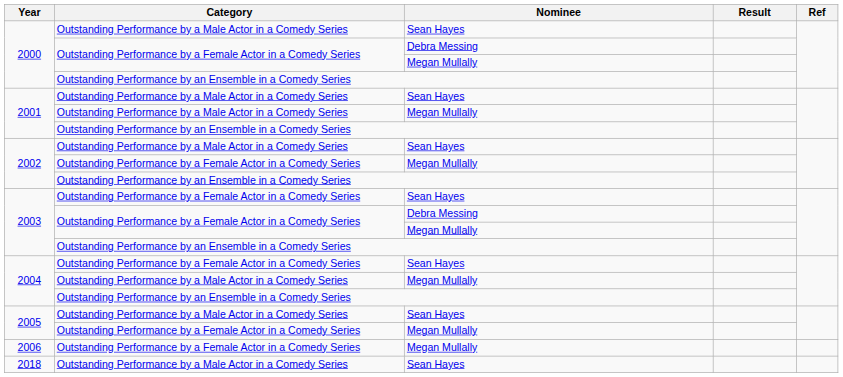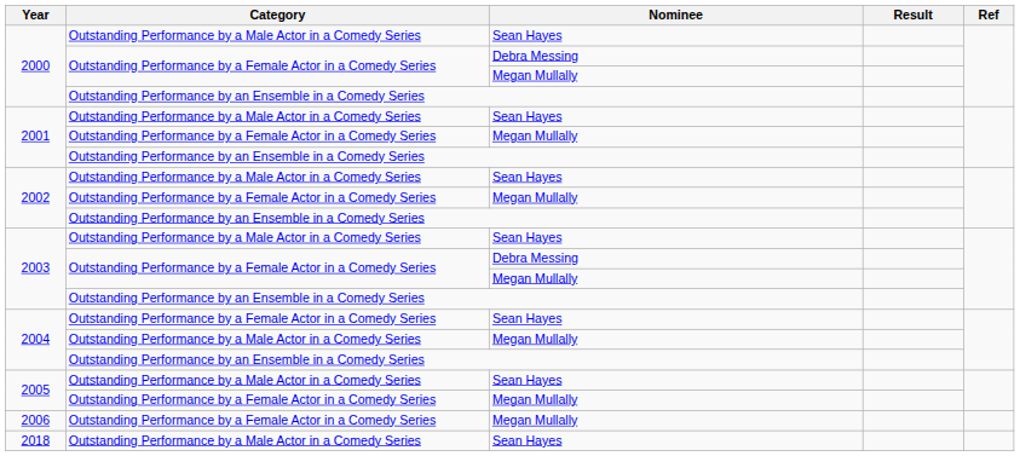 <table class="wikitable" style="width:100%;">
 <tr>
 <th style="width:6%;">Year</th>
 <th style="width:42%;">Category</th>
 <th style="width:37%;">Nominee</th>
 <th style="width:10%;">Result</th>
 <th style="width:5%;">Ref</th>
 </tr>
 <tr>
 <td rowspan="4" style="text-align:center;"><a href='#'>2000</a></td>
 <td><a href='#'>Outstanding Performance by a Male Actor in a Comedy Series</a></td>
 <td><a href='#'>Sean Hayes</a></td>
 <td></td>
 <td rowspan="4" style="text-align:center;"></td>
 </tr>
 <tr>
 <td rowspan="2"><a href='#'>Outstanding Performance by a Female Actor in a Comedy Series</a></td>
 <td><a href='#'>Debra Messing</a></td>
 <td></td>
 </tr>
 <tr>
 <td><a href='#'>Megan Mullally</a></td>
 <td></td>
 </tr>
 <tr>
 <td colspan="2"><a href='#'>Outstanding Performance by an Ensemble in a Comedy Series</a></td>
 <td></td>
 </tr>
 <tr>
 <td rowspan="3" style="text-align:center;"><a href='#'>2001</a></td>
 <td><a href='#'>Outstanding Performance by a Male Actor in a Comedy Series</a></td>
 <td><a href='#'>Sean Hayes</a></td>
 <td></td>
 <td rowspan="3" style="text-align:center;"></td>
 </tr>
 <tr>
-<td><a href='#'>Outstanding Performance by a Male Actor in a Comedy Series</a></td>
+<td><a href='#'>Outstanding Performance by a Female Actor in a Comedy Series</a></td>
 <td><a href='#'>Megan Mullally</a></td>
 <td></td>
 </tr>
 <tr>
 <td colspan="2"><a href='#'>Outstanding Performance by an Ensemble in a Comedy Series</a></td>
 <td></td>
 </tr>
 <tr>
 <td rowspan="3" style="text-align:center;"><a href='#'>2002</a></td>
 <td><a href='#'>Outstanding Performance by a Male Actor in a Comedy Series</a></td>
 <td><a href='#'>Sean Hayes</a></td>
 <td></td>
 <td rowspan="3" style="text-align:center;"></td>
 </tr>
 <tr>
 <td><a href='#'>Outstanding Performance by a Female Actor in a Comedy Series</a></td>
 <td><a href='#'>Megan Mullally</a></td>
 <td></td>
 </tr>
 <tr>
 <td colspan="2"><a href='#'>Outstanding Performance by an Ensemble in a Comedy Series</a></td>
 <td></td>
 </tr>
 <tr>
 <td rowspan="4" style="text-align:center;"><a href='#'>2003</a></td>
-<td><a href='#'>Outstanding Performance by a Female Actor in a Comedy Series</a></td>
+<td><a href='#'>Outstanding Performance by a Male Actor in a Comedy Series</a></td>
 <td><a href='#'>Sean Hayes</a></td>
 <td></td>
 <td rowspan="4" style="text-align:center;"></td>
 </tr>
 <tr>
 <td rowspan="2"><a href='#'>Outstanding Performance by a Female Actor in a Comedy Series</a></td>
 <td><a href='#'>Debra Messing</a></td>
 <td></td>
 </tr>
 <tr>
 <td><a href='#'>Megan Mullally</a></td>
 <td></td>
 </tr>
 <tr>
 <td colspan="2"><a href='#'>Outstanding Performance by an Ensemble in a Comedy Series</a></td>
 <td></td>
 </tr>
 <tr>
 <td rowspan="3" style="text-align:center;"><a href='#'>2004</a></td>
 <td><a href='#'>Outstanding Performance by a Female Actor in a Comedy Series</a></td>
 <td><a href='#'>Sean Hayes</a></td>
 <td></td>
 <td rowspan="3" style="text-align:center;"></td>
 </tr>
 <tr>
 <td><a href='#'>Outstanding Performance by a Male Actor in a Comedy Series</a></td>
 <td><a href='#'>Megan Mullally</a></td>
 <td></td>
 </tr>
 <tr>
 <td colspan="2"><a href='#'>Outstanding Performance by an Ensemble in a Comedy Series</a></td>
 <td></td>
 </tr>
 <tr>
 <td rowspan="2" style="text-align:center;"><a href='#'>2005</a></td>
 <td><a href='#'>Outstanding Performance by a Male Actor in a Comedy Series</a></td>
 <td><a href='#'>Sean Hayes</a></td>
 <td></td>
 <td rowspan="2" style="text-align:center;"></td>
 </tr>
 <tr>
 <td><a href='#'>Outstanding Performance by a Female Actor in a Comedy Series</a></td>
 <td><a href='#'>Megan Mullally</a></td>
 <td></td>
 </tr>
 <tr>
 <td style="text-align:center;"><a href='#'>2006</a></td>
 <td><a href='#'>Outstanding Performance by a Female Actor in a Comedy Series</a></td>
 <td><a href='#'>Megan Mullally</a></td>
 <td></td>
 <td style="text-align:center;"></td>
 </tr>
 <tr>
 <td rowspan="2" style="text-align:center;"><a href='#'>2018</a></td>
 <td><a href='#'>Outstanding Performance by a Male Actor in a Comedy Series</a></td>
 <td><a href='#'>Sean Hayes</a></td>
 <td></td>
 <td rowspan="2" style="text-align:center;"></td>
 </tr>
 </table>
